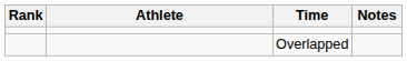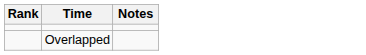 <table class=wikitable style="text-align:center">
 <tr>
 <th width=40>Rank</th>
-<th width=250>Athlete</th>
 <th width=80>Time</th>
 <th width=50>Notes</th>
 </tr>
 <tr>
 <td></td>
-<td align=left></td>
 <td></td>
 <td></td>
 </tr>
 <tr>
 <td></td>
-<td align=left></td>
 <td>Overlapped</td>
 <td></td>
 </tr>
 </table>
